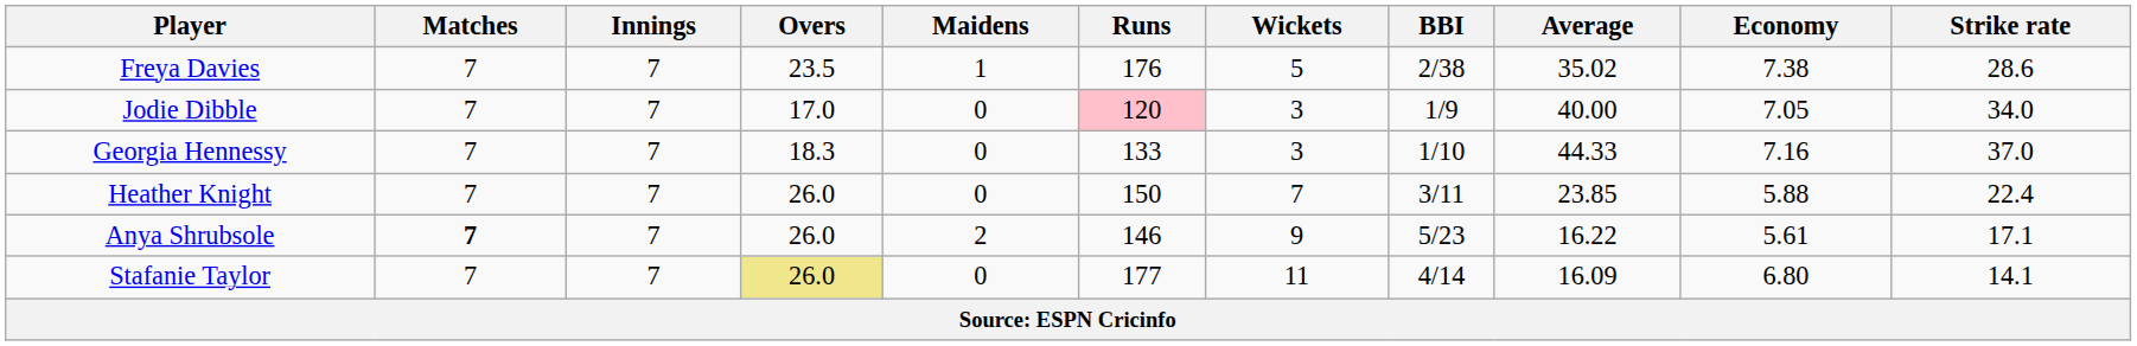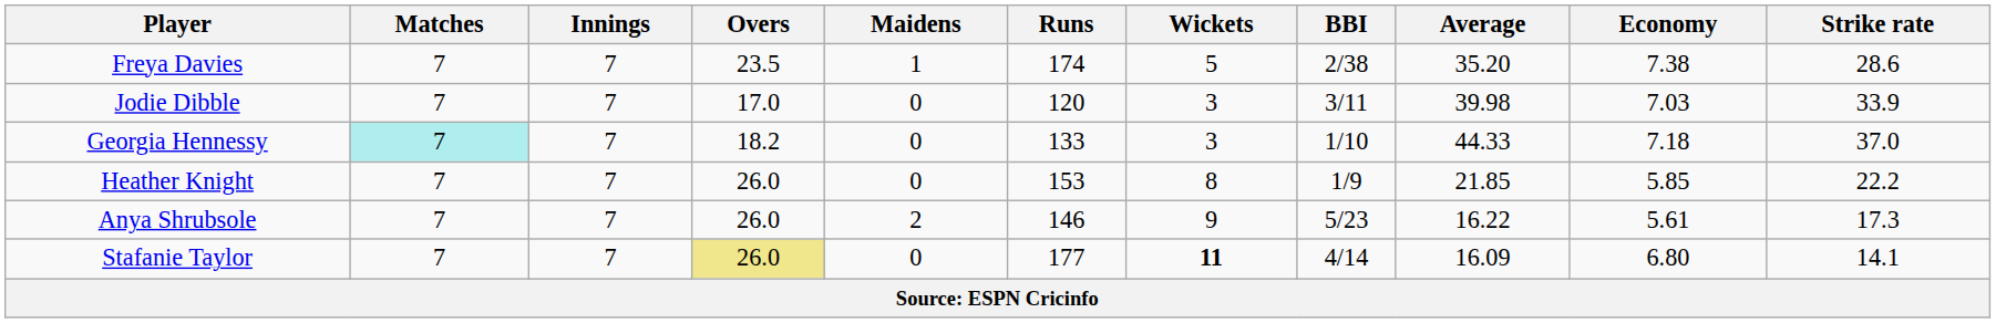 <table class="wikitable" style="text-align:center; width:65%;">
 <tr>
 <th>Player</th>
 <th>Matches</th>
 <th>Innings</th>
 <th>Overs</th>
 <th>Maidens</th>
 <th>Runs</th>
 <th>Wickets</th>
 <th>BBI</th>
 <th>Average</th>
 <th>Economy</th>
 <th>Strike rate</th>
 </tr>
 <tr>
 <td><a href='#'>Freya Davies</a></td>
 <td>7</td>
 <td>7</td>
 <td>23.5</td>
 <td>1</td>
-<td>176</td>
+<td>174</td>
 <td>5</td>
 <td>2/38</td>
-<td>35.02</td>
+<td>35.20</td>
 <td>7.38</td>
 <td>28.6</td>
 </tr>
 <tr>
 <td><a href='#'>Jodie Dibble</a></td>
 <td>7</td>
 <td>7</td>
 <td>17.0</td>
 <td>0</td>
-<td style="background: pink;">120</td>
+<td>120</td>
 <td>3</td>
-<td>1/9</td>
-<td>40.00</td>
-<td>7.05</td>
-<td>34.0</td>
+<td>3/11</td>
+<td>39.98</td>
+<td>7.03</td>
+<td>33.9</td>
 </tr>
 <tr>
 <td><a href='#'>Georgia Hennessy</a></td>
+<td style="background: paleturquoise;">7</td>
 <td>7</td>
-<td>7</td>
-<td>18.3</td>
+<td>18.2</td>
 <td>0</td>
 <td>133</td>
 <td>3</td>
 <td>1/10</td>
 <td>44.33</td>
-<td>7.16</td>
+<td>7.18</td>
 <td>37.0</td>
 </tr>
 <tr>
 <td><a href='#'>Heather Knight</a></td>
 <td>7</td>
 <td>7</td>
 <td>26.0</td>
 <td>0</td>
-<td>150</td>
-<td>7</td>
-<td>3/11</td>
-<td>23.85</td>
-<td>5.88</td>
-<td>22.4</td>
+<td>153</td>
+<td>8</td>
+<td>1/9</td>
+<td>21.85</td>
+<td>5.85</td>
+<td>22.2</td>
 </tr>
 <tr>
 <td><a href='#'>Anya Shrubsole</a></td>
-<td><strong>7</strong></td>
+<td>7</td>
 <td>7</td>
 <td>26.0</td>
 <td>2</td>
 <td>146</td>
 <td>9</td>
 <td>5/23</td>
 <td>16.22</td>
 <td>5.61</td>
-<td>17.1</td>
+<td>17.3</td>
 </tr>
 <tr>
 <td><a href='#'>Stafanie Taylor</a></td>
 <td>7</td>
 <td>7</td>
 <td style="background: khaki;">26.0</td>
 <td>0</td>
 <td>177</td>
-<td>11</td>
+<td><strong>11</strong></td>
 <td>4/14</td>
 <td>16.09</td>
 <td>6.80</td>
 <td>14.1</td>
 </tr>
 <tr>
 <th colspan="13"><small>Source: ESPN Cricinfo </small></th>
 </tr>
 </table>
